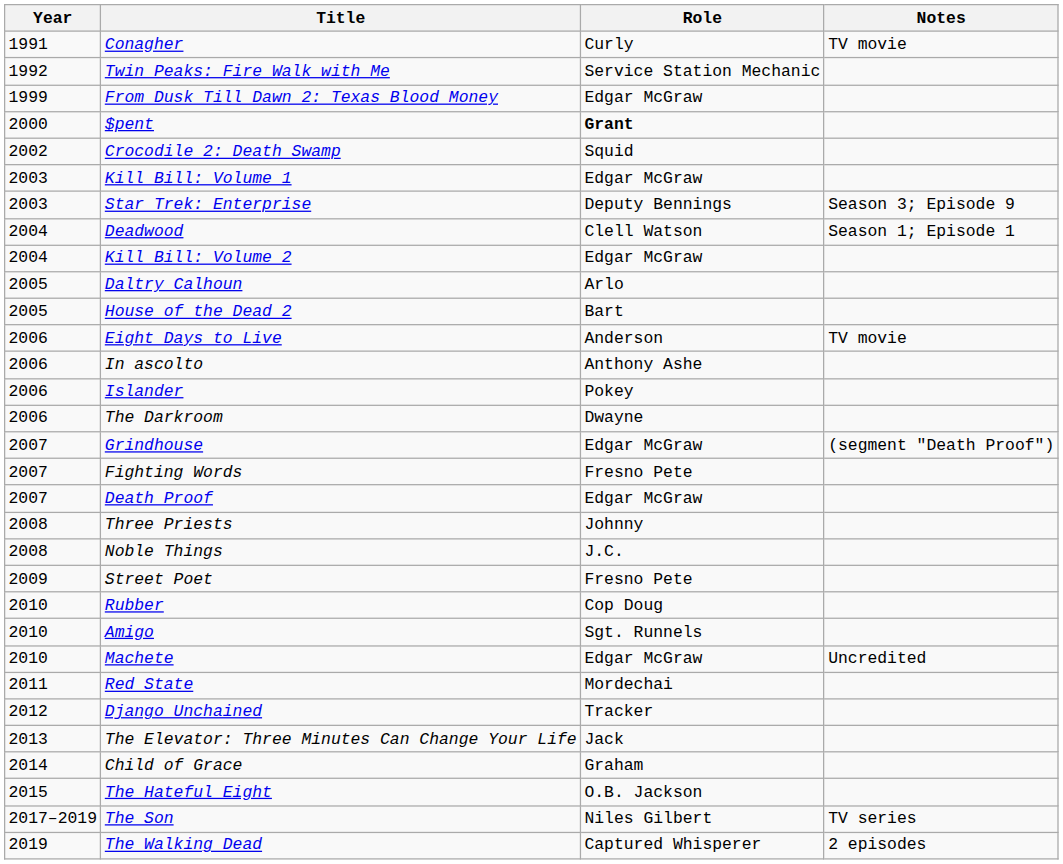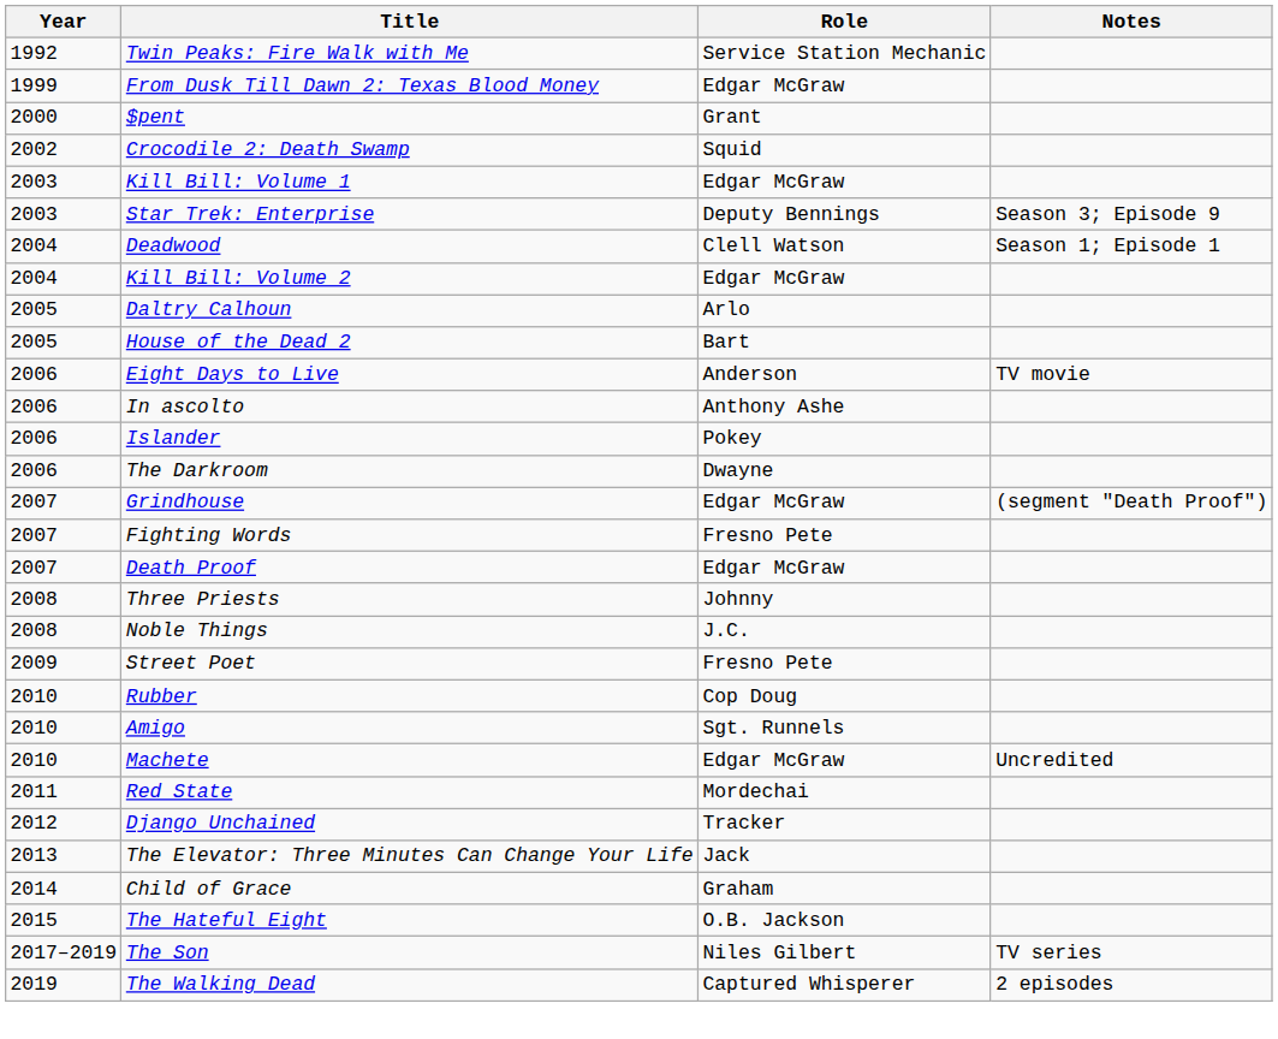 <table class="wikitable">
 <tr>
 <th>Year</th>
 <th>Title</th>
 <th>Role</th>
 <th>Notes</th>
-</tr>
-<tr>
-<td>1991</td>
-<td><em><a href='#'>Conagher</a></em></td>
-<td>Curly</td>
-<td>TV movie</td>
 </tr>
 <tr>
 <td>1992</td>
 <td><em><a href='#'>Twin Peaks: Fire Walk with Me</a></em></td>
 <td>Service Station Mechanic</td>
 <td></td>
 </tr>
 <tr>
 <td>1999</td>
 <td><em><a href='#'>From Dusk Till Dawn 2: Texas Blood Money</a></em></td>
 <td>Edgar McGraw</td>
 <td></td>
 </tr>
 <tr>
 <td>2000</td>
 <td><em><a href='#'>$pent</a></em></td>
-<td><strong>Grant</strong></td>
+<td>Grant</td>
 <td></td>
 </tr>
 <tr>
 <td>2002</td>
 <td><em><a href='#'>Crocodile 2: Death Swamp</a></em></td>
 <td>Squid</td>
 <td></td>
 </tr>
 <tr>
 <td>2003</td>
 <td><em><a href='#'>Kill Bill: Volume 1</a></em></td>
 <td>Edgar McGraw</td>
 <td></td>
 </tr>
 <tr>
 <td>2003</td>
 <td><em><a href='#'>Star Trek: Enterprise</a></em></td>
 <td>Deputy Bennings</td>
 <td>Season 3; Episode 9</td>
 </tr>
 <tr>
 <td>2004</td>
 <td><em><a href='#'> Deadwood</a></em></td>
 <td>Clell Watson</td>
 <td>Season 1; Episode 1</td>
 </tr>
 <tr>
 <td>2004</td>
 <td><em><a href='#'>Kill Bill: Volume 2</a></em></td>
 <td>Edgar McGraw</td>
 <td></td>
 </tr>
 <tr>
 <td>2005</td>
 <td><em><a href='#'>Daltry Calhoun</a></em></td>
 <td>Arlo</td>
 <td></td>
 </tr>
 <tr>
 <td>2005</td>
 <td><em><a href='#'>House of the Dead 2</a></em></td>
 <td>Bart</td>
 <td></td>
 </tr>
 <tr>
 <td>2006</td>
 <td><em><a href='#'>Eight Days to Live</a></em></td>
 <td>Anderson</td>
 <td>TV movie</td>
 </tr>
 <tr>
 <td>2006</td>
 <td><em>In ascolto</em></td>
 <td>Anthony Ashe</td>
 <td></td>
 </tr>
 <tr>
 <td>2006</td>
 <td><em><a href='#'>Islander</a></em></td>
 <td>Pokey</td>
 <td></td>
 </tr>
 <tr>
 <td>2006</td>
 <td><em>The Darkroom</em></td>
 <td>Dwayne</td>
 <td></td>
 </tr>
 <tr>
 <td>2007</td>
 <td><em><a href='#'>Grindhouse</a></em></td>
 <td>Edgar McGraw</td>
 <td>(segment "Death Proof")</td>
 </tr>
 <tr>
 <td>2007</td>
 <td><em>Fighting Words</em></td>
 <td>Fresno Pete</td>
 <td></td>
 </tr>
 <tr>
 <td>2007</td>
 <td><em><a href='#'>Death Proof</a></em></td>
 <td>Edgar McGraw</td>
 <td></td>
 </tr>
 <tr>
 <td>2008</td>
 <td><em>Three Priests</em></td>
 <td>Johnny</td>
 <td></td>
 </tr>
 <tr>
 <td>2008</td>
 <td><em>Noble Things</em></td>
 <td>J.C.</td>
 <td></td>
 </tr>
 <tr>
 <td>2009</td>
 <td><em>Street Poet</em></td>
 <td>Fresno Pete</td>
 <td></td>
 </tr>
 <tr>
 <td>2010</td>
 <td><em><a href='#'>Rubber</a></em></td>
 <td>Cop Doug</td>
 <td></td>
 </tr>
 <tr>
 <td>2010</td>
 <td><em><a href='#'>Amigo</a></em></td>
 <td>Sgt. Runnels</td>
 <td></td>
 </tr>
 <tr>
 <td>2010</td>
 <td><em><a href='#'>Machete</a></em></td>
 <td>Edgar McGraw</td>
 <td>Uncredited</td>
 </tr>
 <tr>
 <td>2011</td>
 <td><em><a href='#'>Red State</a></em></td>
 <td>Mordechai</td>
 <td></td>
 </tr>
 <tr>
 <td>2012</td>
 <td><em><a href='#'>Django Unchained</a></em></td>
 <td>Tracker</td>
 <td></td>
 </tr>
 <tr>
 <td>2013</td>
 <td><em>The Elevator: Three Minutes Can Change Your Life</em></td>
 <td>Jack</td>
 <td></td>
 </tr>
 <tr>
 <td>2014</td>
 <td><em>Child of Grace</em></td>
 <td>Graham</td>
 <td></td>
 </tr>
 <tr>
 <td>2015</td>
 <td><em><a href='#'>The Hateful Eight</a></em></td>
 <td>O.B. Jackson</td>
 <td></td>
 </tr>
 <tr>
 <td>2017–2019</td>
 <td><em><a href='#'>The Son</a></em></td>
 <td>Niles Gilbert</td>
 <td>TV series</td>
 </tr>
 <tr>
 <td>2019</td>
 <td><em><a href='#'>The Walking Dead</a></em></td>
 <td>Captured Whisperer</td>
 <td>2 episodes</td>
 </tr>
 </table>
